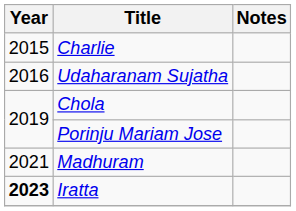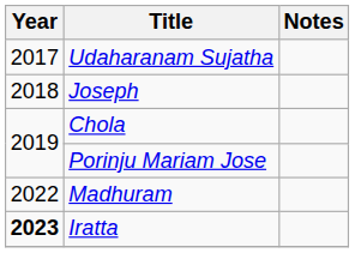 <table class="wikitable sortable">
 <tr>
 <th>Year</th>
 <th>Title</th>
 <th class="unsortable">Notes</th>
 </tr>
 <tr>
-<td>2015</td>
-<td><em><a href='#'>Charlie</a></em></td>
+<td>2017</td>
+<td><em><a href='#'>Udaharanam Sujatha</a></em></td>
 <td></td>
 </tr>
 <tr>
-<td>2016</td>
-<td><em><a href='#'>Udaharanam Sujatha</a></em></td>
+<td>2018</td>
+<td><em><a href='#'>Joseph</a></em></td>
 <td></td>
 </tr>
 <tr>
 <td rowspan="2">2019</td>
 <td><em><a href='#'>Chola</a></em></td>
 <td></td>
 </tr>
 <tr>
 <td><em><a href='#'>Porinju Mariam Jose</a></em></td>
 <td></td>
 </tr>
 <tr>
-<td>2021</td>
+<td>2022</td>
 <td><em><a href='#'>Madhuram</a></em></td>
 <td></td>
 </tr>
 <tr>
 <td><strong>2023</strong></td>
 <td><em><a href='#'>Iratta</a></em></td>
 <td></td>
 </tr>
 <tr>
 </tr>
 </table>
